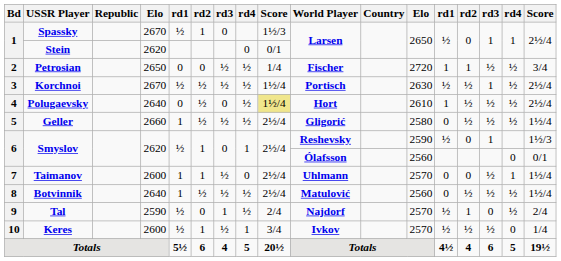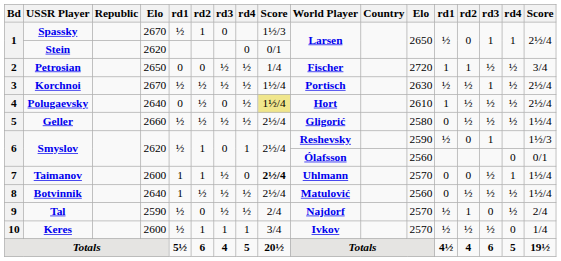 <table class="wikitable" style="text-align:center;">
 <tr>
 <th>Bd</th>
 <th>USSR Player</th>
 <th>Republic</th>
 <th>Elo</th>
 <th>rd1</th>
 <th>rd2</th>
 <th>rd3</th>
 <th>rd4</th>
 <th>Score</th>
 <th>World Player</th>
 <th>Country</th>
 <th>Elo</th>
 <th>rd1</th>
 <th>rd2</th>
 <th>rd3</th>
 <th>rd4</th>
 <th>Score</th>
 </tr>
 <tr>
 <th rowspan="2">1</th>
 <td><strong><a href='#'>Spassky</a></strong></td>
 <td style="text-align:left;"></td>
 <td>2670</td>
 <td>½</td>
 <td>1</td>
 <td>0</td>
 <td></td>
 <td>1½/3</td>
 <td rowspan="2"><strong><a href='#'>Larsen</a></strong></td>
 <td rowspan="2" style="text-align:left;"></td>
 <td rowspan="2">2650</td>
 <td rowspan="2">½</td>
 <td rowspan="2">0</td>
 <td rowspan="2">1</td>
 <td rowspan="2">1</td>
 <td rowspan="2">2½/4</td>
 </tr>
 <tr>
 <td><strong><a href='#'>Stein</a></strong></td>
 <td style="text-align:left;"></td>
 <td>2620</td>
 <td></td>
 <td></td>
 <td></td>
 <td>0</td>
 <td>0/1</td>
 </tr>
 <tr>
 <th>2</th>
 <td><strong><a href='#'>Petrosian</a></strong></td>
 <td style="text-align:left;"></td>
 <td>2650</td>
 <td>0</td>
 <td>0</td>
 <td>½</td>
 <td>½</td>
 <td>1/4</td>
 <td><strong><a href='#'>Fischer</a></strong></td>
 <td style="text-align:left;"></td>
 <td>2720</td>
 <td>1</td>
 <td>1</td>
 <td>½</td>
 <td>½</td>
 <td>3/4</td>
 </tr>
 <tr>
 <th>3</th>
 <td><strong><a href='#'>Korchnoi</a></strong></td>
 <td style="text-align:left;"></td>
 <td>2670</td>
 <td>½</td>
 <td>½</td>
 <td>½</td>
 <td>½</td>
 <td>1½/4</td>
 <td><strong><a href='#'>Portisch</a></strong></td>
 <td style="text-align:left;"></td>
 <td>2630</td>
 <td>½</td>
 <td>½</td>
 <td>1</td>
 <td>½</td>
 <td>2½/4</td>
 </tr>
 <tr>
 <th>4</th>
 <td><strong><a href='#'>Polugaevsky</a></strong></td>
 <td style="text-align:left;"></td>
 <td>2640</td>
 <td>0</td>
 <td>½</td>
 <td>0</td>
 <td>½</td>
 <td style="background: khaki;">1½/4</td>
 <td><strong><a href='#'>Hort</a></strong></td>
 <td style="text-align:left;"></td>
 <td>2610</td>
 <td>1</td>
 <td>½</td>
 <td>½</td>
 <td>½</td>
 <td>2½/4</td>
 </tr>
 <tr>
 <th>5</th>
 <td><strong><a href='#'>Geller</a></strong></td>
 <td style="text-align:left;"></td>
 <td>2660</td>
-<td>1</td>
+<td>½</td>
 <td>½</td>
 <td>½</td>
 <td>½</td>
 <td>2½/4</td>
 <td><strong><a href='#'>Gligorić</a></strong></td>
 <td style="text-align:left;"></td>
 <td>2580</td>
 <td>0</td>
 <td>½</td>
 <td>½</td>
 <td>½</td>
 <td>1½/4</td>
 </tr>
 <tr>
 <th rowspan="2">6</th>
 <td rowspan="2"><strong><a href='#'>Smyslov</a></strong></td>
 <td rowspan="2" style="text-align:left;"></td>
 <td rowspan="2">2620</td>
 <td rowspan="2">½</td>
 <td rowspan="2">1</td>
 <td rowspan="2">0</td>
 <td rowspan="2">1</td>
 <td rowspan="2">2½/4</td>
 <td><strong><a href='#'>Reshevsky</a></strong></td>
 <td style="text-align:left;"></td>
 <td>2590</td>
 <td>½</td>
 <td>0</td>
 <td>1</td>
 <td></td>
 <td>1½/3</td>
 </tr>
 <tr>
 <td><strong><a href='#'>Ólafsson</a></strong></td>
 <td style="text-align:left;"></td>
 <td>2560</td>
 <td></td>
 <td></td>
 <td></td>
 <td>0</td>
 <td>0/1</td>
 </tr>
 <tr>
 <th>7</th>
 <td><strong><a href='#'>Taimanov</a></strong></td>
 <td style="text-align:left;"></td>
 <td>2600</td>
 <td>1</td>
 <td>1</td>
 <td>½</td>
 <td>0</td>
-<td>2½/4</td>
+<td><strong>2½/4</strong></td>
 <td><strong><a href='#'>Uhlmann</a></strong></td>
 <td style="text-align:left;"></td>
 <td>2570</td>
 <td>0</td>
 <td>0</td>
 <td>½</td>
 <td>1</td>
 <td>1½/4</td>
 </tr>
 <tr>
 <th>8</th>
 <td><strong><a href='#'>Botvinnik</a></strong></td>
 <td style="text-align:left;"></td>
 <td>2640</td>
 <td>1</td>
 <td>½</td>
 <td>½</td>
 <td>½</td>
 <td>2½/4</td>
 <td><strong><a href='#'>Matulović</a></strong></td>
 <td style="text-align:left;"></td>
 <td>2560</td>
 <td>0</td>
 <td>½</td>
 <td>½</td>
 <td>½</td>
 <td>1½/4</td>
 </tr>
 <tr>
 <th>9</th>
 <td><strong><a href='#'>Tal</a></strong></td>
 <td style="text-align:left;"></td>
 <td>2590</td>
 <td>½</td>
 <td>0</td>
-<td>1</td>
+<td>½</td>
 <td>½</td>
 <td>2/4</td>
 <td><strong><a href='#'>Najdorf</a></strong></td>
 <td style="text-align:left;"></td>
 <td>2570</td>
 <td>½</td>
 <td>1</td>
 <td>0</td>
 <td>½</td>
 <td>2/4</td>
 </tr>
 <tr>
 <th>10</th>
 <td><strong><a href='#'>Keres</a></strong></td>
 <td style="text-align:left;"></td>
 <td>2600</td>
 <td>½</td>
 <td>1</td>
-<td>½</td>
+<td>1</td>
 <td>1</td>
 <td>3/4</td>
 <td><strong><a href='#'>Ivkov</a></strong></td>
 <td style="text-align:left;"></td>
 <td>2570</td>
 <td>½</td>
 <td>½</td>
 <td>½</td>
 <td>0</td>
 <td>1/4</td>
 </tr>
 <tr>
 <td colspan="4" + style="background:#E5E4E2"><strong><em>Totals</em></strong></td>
 <td><strong>5½</strong></td>
 <td><strong>6</strong></td>
 <td><strong>4</strong></td>
 <td><strong>5</strong></td>
 <td><strong>20½</strong></td>
 <td colspan="3" + style="background:#E5E4E2"><strong><em>Totals</em></strong></td>
 <td><strong>4½</strong></td>
 <td><strong>4</strong></td>
 <td><strong>6</strong></td>
 <td><strong>5</strong></td>
 <td><strong>19½</strong></td>
 </tr>
 </table>
